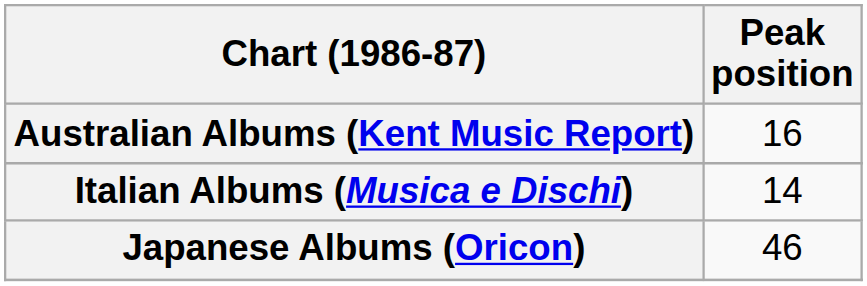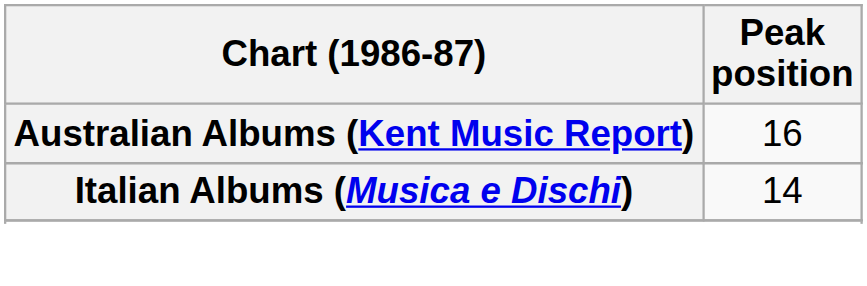 <table class="wikitable sortable plainrowheaders">
 <tr>
 <th>Chart (1986-87)</th>
 <th>Peak<br>position</th>
 </tr>
 <tr>
 <th scope="row">Australian Albums (<a href='#'>Kent Music Report</a>)</th>
 <td style="text-align:center;">16</td>
 </tr>
 <tr>
 </tr>
 <tr>
 </tr>
 <tr>
 </tr>
 <tr>
 <th scope="row">Italian Albums (<em><a href='#'>Musica e Dischi</a></em>)</th>
 <td align="center">14</td>
 </tr>
 <tr>
-<th scope="row">Japanese Albums (<a href='#'>Oricon</a>)</th>
-<td align="center">46</td>
-</tr>
-<tr>
 </tr>
 <tr>
 </tr>
 <tr>
 </tr>
 <tr>
 </tr>
 <tr>
 </tr>
 <tr>
 </tr>
 <tr>
 </tr>
 </table>
